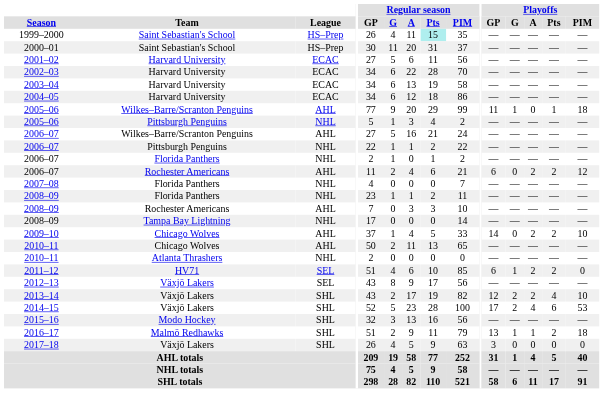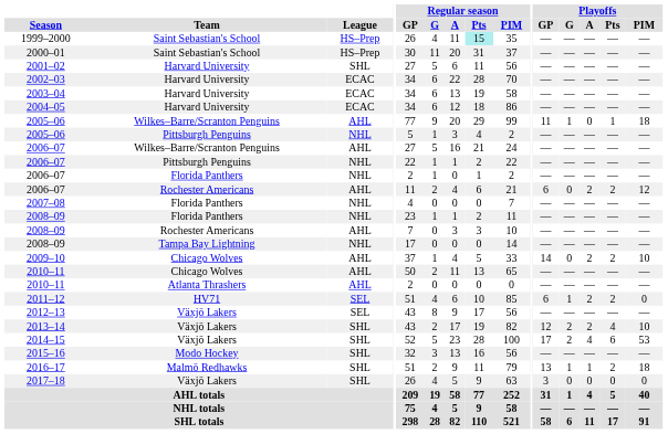 <table border="0" cellpadding="1" cellspacing="0" style="text-align:center; width:60em">
 <tr bgcolor="#e0e0e0">
 <th colspan="3" bgcolor="#ffffff"></th>
 <th rowspan="99" bgcolor="#ffffff"></th>
 <th colspan="5"><a href='#'>Regular season</a></th>
 <th rowspan="99" bgcolor="#ffffff"></th>
 <th colspan="5"><a href='#'>Playoffs</a></th>
 </tr>
 <tr bgcolor="#e0e0e0">
 <th><a href='#'>Season</a></th>
 <th>Team</th>
 <th>League</th>
 <th>GP</th>
 <th><a href='#'>G</a></th>
 <th><a href='#'>A</a></th>
 <th><a href='#'>Pts</a></th>
 <th><a href='#'>PIM</a></th>
 <th>GP</th>
 <th>G</th>
 <th>A</th>
 <th>Pts</th>
 <th>PIM</th>
 </tr>
 <tr>
 <td>1999–2000</td>
 <td><a href='#'>Saint Sebastian's School</a></td>
 <td><a href='#'>HS–Prep</a></td>
 <td>26</td>
 <td>4</td>
 <td>11</td>
 <td style="background: paleturquoise;">15</td>
 <td>35</td>
 <td>—</td>
 <td>—</td>
 <td>—</td>
 <td>—</td>
 <td>—</td>
 </tr>
 <tr bgcolor="#f0f0f0">
 <td>2000–01</td>
 <td>Saint Sebastian's School</td>
 <td>HS–Prep</td>
 <td>30</td>
 <td>11</td>
 <td>20</td>
 <td>31</td>
 <td>37</td>
 <td>—</td>
 <td>—</td>
 <td>—</td>
 <td>—</td>
 <td>—</td>
 </tr>
 <tr>
 <td><a href='#'>2001–02</a></td>
 <td><a href='#'>Harvard University</a></td>
-<td><a href='#'>ECAC</a></td>
+<td>SHL</td>
 <td>27</td>
 <td>5</td>
 <td>6</td>
 <td>11</td>
 <td>56</td>
 <td>—</td>
 <td>—</td>
 <td>—</td>
 <td>—</td>
 <td>—</td>
 </tr>
 <tr bgcolor="#f0f0f0">
 <td><a href='#'>2002–03</a></td>
 <td>Harvard University</td>
 <td>ECAC</td>
 <td>34</td>
 <td>6</td>
 <td>22</td>
 <td>28</td>
 <td>70</td>
 <td>—</td>
 <td>—</td>
 <td>—</td>
 <td>—</td>
 <td>—</td>
 </tr>
 <tr>
 <td><a href='#'>2003–04</a></td>
 <td>Harvard University</td>
 <td>ECAC</td>
 <td>34</td>
 <td>6</td>
 <td>13</td>
 <td>19</td>
 <td>58</td>
 <td>—</td>
 <td>—</td>
 <td>—</td>
 <td>—</td>
 <td>—</td>
 </tr>
 <tr bgcolor="#f0f0f0">
 <td><a href='#'>2004–05</a></td>
 <td>Harvard University</td>
 <td>ECAC</td>
 <td>34</td>
 <td>6</td>
 <td>12</td>
 <td>18</td>
 <td>86</td>
 <td>—</td>
 <td>—</td>
 <td>—</td>
 <td>—</td>
 <td>—</td>
 </tr>
 <tr>
 <td><a href='#'>2005–06</a></td>
 <td><a href='#'>Wilkes–Barre/Scranton Penguins</a></td>
 <td><a href='#'>AHL</a></td>
 <td>77</td>
 <td>9</td>
 <td>20</td>
 <td>29</td>
 <td>99</td>
 <td>11</td>
 <td>1</td>
 <td>0</td>
 <td>1</td>
 <td>18</td>
 </tr>
 <tr bgcolor="#f0f0f0">
 <td><a href='#'>2005–06</a></td>
 <td><a href='#'>Pittsburgh Penguins</a></td>
 <td><a href='#'>NHL</a></td>
 <td>5</td>
 <td>1</td>
 <td>3</td>
 <td>4</td>
 <td>2</td>
 <td>—</td>
 <td>—</td>
 <td>—</td>
 <td>—</td>
 <td>—</td>
 </tr>
 <tr>
 <td><a href='#'>2006–07</a></td>
 <td>Wilkes–Barre/Scranton Penguins</td>
 <td>AHL</td>
 <td>27</td>
 <td>5</td>
 <td>16</td>
 <td>21</td>
 <td>24</td>
 <td>—</td>
 <td>—</td>
 <td>—</td>
 <td>—</td>
 <td>—</td>
 </tr>
 <tr bgcolor="#f0f0f0">
 <td><a href='#'>2006–07</a></td>
 <td>Pittsburgh Penguins</td>
 <td>NHL</td>
 <td>22</td>
 <td>1</td>
 <td>1</td>
 <td>2</td>
 <td>22</td>
 <td>—</td>
 <td>—</td>
 <td>—</td>
 <td>—</td>
 <td>—</td>
 </tr>
 <tr>
 <td>2006–07</td>
 <td><a href='#'>Florida Panthers</a></td>
 <td>NHL</td>
 <td>2</td>
 <td>1</td>
 <td>0</td>
 <td>1</td>
 <td>2</td>
 <td>—</td>
 <td>—</td>
 <td>—</td>
 <td>—</td>
 <td>—</td>
 </tr>
 <tr bgcolor="#f0f0f0">
 <td>2006–07</td>
 <td><a href='#'>Rochester Americans</a></td>
 <td>AHL</td>
 <td>11</td>
 <td>2</td>
 <td>4</td>
 <td>6</td>
 <td>21</td>
 <td>6</td>
 <td>0</td>
 <td>2</td>
 <td>2</td>
 <td>12</td>
 </tr>
 <tr>
 <td><a href='#'>2007–08</a></td>
 <td>Florida Panthers</td>
 <td>NHL</td>
 <td>4</td>
 <td>0</td>
 <td>0</td>
 <td>0</td>
 <td>7</td>
 <td>—</td>
 <td>—</td>
 <td>—</td>
 <td>—</td>
 <td>—</td>
 </tr>
 <tr bgcolor="#f0f0f0">
 <td><a href='#'>2008–09</a></td>
 <td>Florida Panthers</td>
 <td>NHL</td>
 <td>23</td>
 <td>1</td>
 <td>1</td>
 <td>2</td>
 <td>11</td>
 <td>—</td>
 <td>—</td>
 <td>—</td>
 <td>—</td>
 <td>—</td>
 </tr>
 <tr>
 <td><a href='#'>2008–09</a></td>
 <td>Rochester Americans</td>
 <td>AHL</td>
 <td>7</td>
 <td>0</td>
 <td>3</td>
 <td>3</td>
 <td>10</td>
 <td>—</td>
 <td>—</td>
 <td>—</td>
 <td>—</td>
 <td>—</td>
 </tr>
 <tr bgcolor="#f0f0f0">
 <td>2008–09</td>
 <td><a href='#'>Tampa Bay Lightning</a></td>
 <td>NHL</td>
 <td>17</td>
 <td>0</td>
 <td>0</td>
 <td>0</td>
 <td>14</td>
 <td>—</td>
 <td>—</td>
 <td>—</td>
 <td>—</td>
 <td>—</td>
 </tr>
 <tr>
 <td><a href='#'>2009–10</a></td>
 <td><a href='#'>Chicago Wolves</a></td>
 <td>AHL</td>
 <td>37</td>
 <td>1</td>
 <td>4</td>
 <td>5</td>
 <td>33</td>
 <td>14</td>
 <td>0</td>
 <td>2</td>
 <td>2</td>
 <td>10</td>
 </tr>
 <tr bgcolor="#f0f0f0">
 <td><a href='#'>2010–11</a></td>
 <td>Chicago Wolves</td>
 <td>AHL</td>
 <td>50</td>
 <td>2</td>
 <td>11</td>
 <td>13</td>
 <td>65</td>
 <td>—</td>
 <td>—</td>
 <td>—</td>
 <td>—</td>
 <td>—</td>
 </tr>
 <tr>
 <td><a href='#'>2010–11</a></td>
 <td><a href='#'>Atlanta Thrashers</a></td>
-<td>NHL</td>
+<td><a href='#'>AHL</a></td>
 <td>2</td>
 <td>0</td>
 <td>0</td>
 <td>0</td>
 <td>0</td>
 <td>—</td>
 <td>—</td>
 <td>—</td>
 <td>—</td>
 <td>—</td>
 </tr>
 <tr bgcolor="#f0f0f0">
 <td><a href='#'>2011–12</a></td>
 <td><a href='#'>HV71</a></td>
 <td><a href='#'>SEL</a></td>
 <td>51</td>
 <td>4</td>
 <td>6</td>
 <td>10</td>
 <td>85</td>
 <td>6</td>
 <td>1</td>
 <td>2</td>
 <td>2</td>
 <td>0</td>
 </tr>
 <tr>
 <td><a href='#'>2012–13</a></td>
 <td><a href='#'>Växjö Lakers</a></td>
 <td>SEL</td>
 <td>43</td>
 <td>8</td>
 <td>9</td>
 <td>17</td>
 <td>56</td>
 <td>—</td>
 <td>—</td>
 <td>—</td>
 <td>—</td>
 <td>—</td>
 </tr>
 <tr bgcolor="#f0f0f0">
 <td><a href='#'>2013–14</a></td>
 <td>Växjö Lakers</td>
 <td>SHL</td>
 <td>43</td>
 <td>2</td>
 <td>17</td>
 <td>19</td>
 <td>82</td>
 <td>12</td>
 <td>2</td>
 <td>2</td>
 <td>4</td>
 <td>10</td>
 </tr>
 <tr>
 <td><a href='#'>2014–15</a></td>
 <td>Växjö Lakers</td>
 <td>SHL</td>
 <td>52</td>
 <td>5</td>
 <td>23</td>
 <td>28</td>
 <td>100</td>
 <td>17</td>
 <td>2</td>
 <td>4</td>
 <td>6</td>
 <td>53</td>
 </tr>
 <tr bgcolor="#f0f0f0">
 <td><a href='#'>2015–16</a></td>
 <td><a href='#'>Modo Hockey</a></td>
 <td>SHL</td>
 <td>32</td>
 <td>3</td>
 <td>13</td>
 <td>16</td>
 <td>56</td>
 <td>—</td>
 <td>—</td>
 <td>—</td>
 <td>—</td>
 <td>—</td>
 </tr>
 <tr>
 <td><a href='#'>2016–17</a></td>
 <td><a href='#'>Malmö Redhawks</a></td>
 <td>SHL</td>
 <td>51</td>
 <td>2</td>
 <td>9</td>
 <td>11</td>
 <td>79</td>
 <td>13</td>
 <td>1</td>
 <td>1</td>
 <td>2</td>
 <td>18</td>
 </tr>
 <tr bgcolor="#f0f0f0">
 <td><a href='#'>2017–18</a></td>
 <td>Växjö Lakers</td>
 <td>SHL</td>
 <td>26</td>
 <td>4</td>
 <td>5</td>
 <td>9</td>
 <td>63</td>
 <td>3</td>
 <td>0</td>
 <td>0</td>
 <td>0</td>
 <td>0</td>
 </tr>
 <tr bgcolor="#e0e0e0">
 <th colspan="3">AHL totals</th>
 <th>209</th>
 <th>19</th>
 <th>58</th>
 <th>77</th>
 <th>252</th>
 <th>31</th>
 <th>1</th>
 <th>4</th>
 <th>5</th>
 <th>40</th>
 </tr>
 <tr bgcolor="#e0e0e0">
 <th colspan="3">NHL totals</th>
 <th>75</th>
 <th>4</th>
 <th>5</th>
 <th>9</th>
 <th>58</th>
 <th>—</th>
 <th>—</th>
 <th>—</th>
 <th>—</th>
 <th>—</th>
 </tr>
 <tr bgcolor="#e0e0e0">
 <th colspan="3">SHL totals</th>
 <th>298</th>
 <th>28</th>
 <th>82</th>
 <th>110</th>
 <th>521</th>
 <th>58</th>
 <th>6</th>
 <th>11</th>
 <th>17</th>
 <th>91</th>
 </tr>
 </table>
